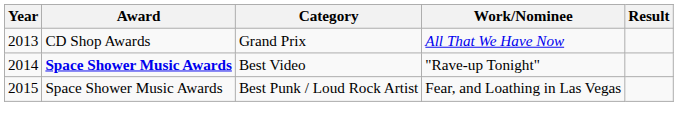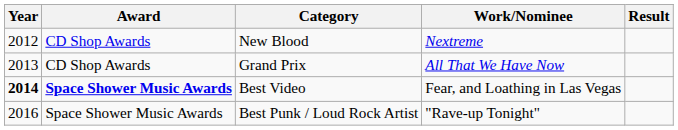 <table class="wikitable">
 <tr>
 <th>Year</th>
 <th>Award</th>
 <th>Category</th>
 <th>Work/Nominee</th>
 <th>Result</th>
 </tr>
 <tr>
+<td align="center">2012</td>
+<td><a href='#'>CD Shop Awards</a></td>
+<td>New Blood</td>
+<td><em><a href='#'>Nextreme</a></em></td>
+<td></td>
+</tr>
+<tr>
 <td align="center">2013</td>
 <td>CD Shop Awards</td>
 <td>Grand Prix</td>
 <td><em><a href='#'>All That We Have Now</a></em></td>
 <td></td>
 </tr>
 <tr>
-<td align="center">2014</td>
+<td align="center"><strong>2014</strong></td>
 <td><strong><a href='#'>Space Shower Music Awards</a></strong></td>
 <td>Best Video</td>
+<td>Fear, and Loathing in Las Vegas</td>
+<td></td>
+</tr>
+<tr>
+<td align="center">2016</td>
+<td>Space Shower Music Awards</td>
+<td>Best Punk / Loud Rock Artist</td>
 <td>"Rave-up Tonight"</td>
 <td></td>
 </tr>
-<tr>
-<td align="center">2015</td>
-<td>Space Shower Music Awards</td>
-<td>Best Punk / Loud Rock Artist</td>
-<td>Fear, and Loathing in Las Vegas</td>
-<td></td>
-</tr>
 </table>
